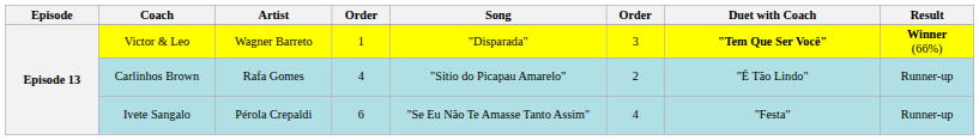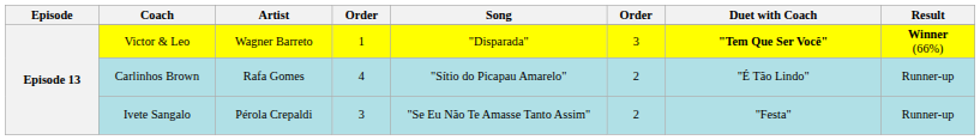 <table class="wikitable" style="text-align:center; width:100%;">
 <tr>
 <th scope="col" width="08.0%">Episode</th>
 <th scope="col" width="10.0%">Coach</th>
 <th scope="col" width="10.0%">Artist</th>
 <th scope="col" width="05.0%">Order</th>
 <th scope="col" width="18.5%">Song</th>
 <th scope="col" width="05.0%">Order</th>
 <th scope="col" width="18.5%">Duet with Coach</th>
 <th scope="col" width="08.0%">Result</th>
 </tr>
 <tr>
 <th scope="col" rowspan=4>Episode 13<br><small></small></th>
 </tr>
 <tr bgcolor=FFFF00>
 <td>Victor & Leo</td>
 <td>Wagner Barreto</td>
 <td>1</td>
 <td>"Disparada"</td>
 <td>3</td>
 <td><strong>"Tem Que Ser Você"</strong></td>
 <td><strong>Winner</strong><br>(66%)</td>
 </tr>
 <tr style="height:50px" bgcolor=B0E0E6>
 <td>Carlinhos Brown</td>
 <td>Rafa Gomes</td>
 <td>4</td>
 <td>"Sítio do Picapau Amarelo"</td>
 <td>2</td>
 <td>"É Tão Lindo"</td>
 <td>Runner-up</td>
 </tr>
 <tr style="height:50px" bgcolor=B0E0E6>
 <td>Ivete Sangalo</td>
 <td>Pérola Crepaldi</td>
-<td>6</td>
+<td>3</td>
 <td>"Se Eu Não Te Amasse Tanto Assim"</td>
-<td>4</td>
+<td>2</td>
 <td>"Festa"</td>
 <td>Runner-up</td>
 </tr>
 </table>
